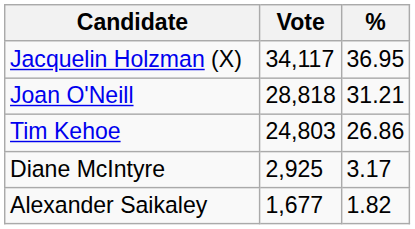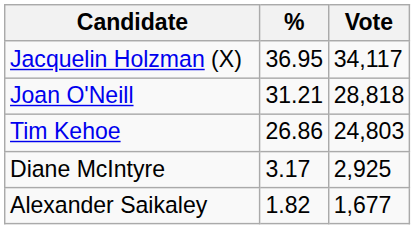 <table class="wikitable">
 <tr>
 <th bgcolor="#DDDDFF" width="170px">Candidate</th>
+<th bgcolor="#DDDDFF">%</th>
 <th bgcolor="#DDDDFF">Vote</th>
-<th bgcolor="#DDDDFF">%</th>
 </tr>
 <tr>
 <td><a href='#'>Jacquelin Holzman</a> (X)</td>
+<td>36.95</td>
 <td>34,117</td>
-<td>36.95</td>
 </tr>
 <tr>
 <td><a href='#'>Joan O'Neill</a></td>
+<td>31.21</td>
 <td>28,818</td>
-<td>31.21</td>
 </tr>
 <tr>
 <td><a href='#'>Tim Kehoe</a></td>
+<td>26.86</td>
 <td>24,803</td>
-<td>26.86</td>
 </tr>
 <tr>
 <td>Diane McIntyre</td>
+<td>3.17</td>
 <td>2,925</td>
-<td>3.17</td>
 </tr>
 <tr>
 <td>Alexander Saikaley</td>
+<td>1.82</td>
 <td>1,677</td>
-<td>1.82</td>
 </tr>
 </table>
